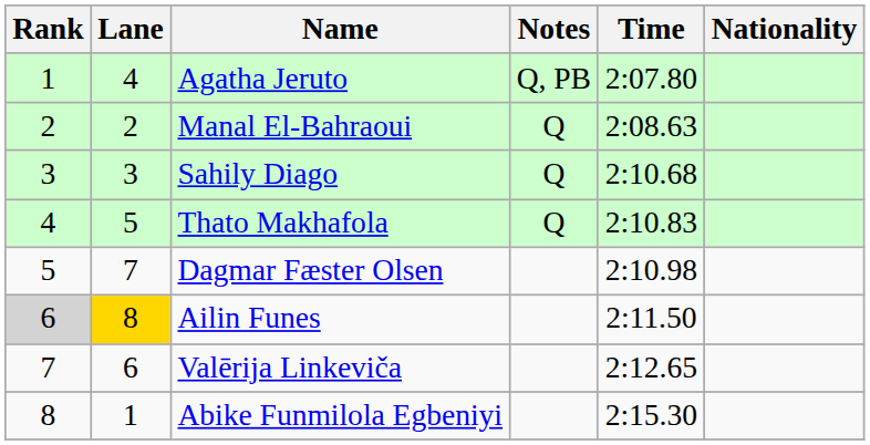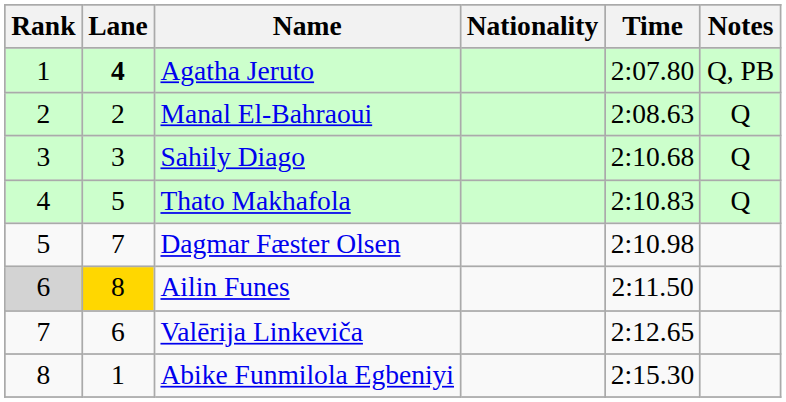 <table class="wikitable sortable" style="text-align:center">
 <tr>
 <th>Rank</th>
 <th>Lane</th>
 <th>Name</th>
+<th>Nationality</th>
+<th>Time</th>
 <th>Notes</th>
-<th>Time</th>
-<th>Nationality</th>
 </tr>
 <tr bgcolor=ccffcc>
 <td>1</td>
-<td>4</td>
+<td><strong>4</strong></td>
 <td align=left><a href='#'>Agatha Jeruto</a></td>
+<td align=left></td>
+<td>2:07.80</td>
 <td>Q, PB</td>
-<td>2:07.80</td>
-<td align=left></td>
 </tr>
 <tr bgcolor=ccffcc>
 <td>2</td>
 <td>2</td>
 <td align=left><a href='#'>Manal El-Bahraoui</a></td>
+<td align=left></td>
+<td>2:08.63</td>
 <td>Q</td>
-<td>2:08.63</td>
-<td align=left></td>
 </tr>
 <tr bgcolor=ccffcc>
 <td>3</td>
 <td>3</td>
 <td align=left><a href='#'>Sahily Diago</a></td>
+<td align=left></td>
+<td>2:10.68</td>
 <td>Q</td>
-<td>2:10.68</td>
-<td align=left></td>
 </tr>
 <tr bgcolor=ccffcc>
 <td>4</td>
 <td>5</td>
 <td align=left><a href='#'>Thato Makhafola</a></td>
+<td align=left></td>
+<td>2:10.83</td>
 <td>Q</td>
-<td>2:10.83</td>
-<td align=left></td>
 </tr>
 <tr>
 <td>5</td>
 <td>7</td>
 <td align=left><a href='#'>Dagmar Fæster Olsen</a></td>
+<td align=left></td>
+<td>2:10.98</td>
 <td></td>
-<td>2:10.98</td>
-<td align=left></td>
 </tr>
 <tr>
 <td style="background: lightgrey;">6</td>
 <td style="background: gold;">8</td>
 <td align=left><a href='#'>Ailin Funes</a></td>
+<td align=left></td>
+<td>2:11.50</td>
 <td></td>
-<td>2:11.50</td>
-<td align=left></td>
 </tr>
 <tr>
 <td>7</td>
 <td>6</td>
 <td align=left><a href='#'>Valērija Linkeviča</a></td>
+<td align=left></td>
+<td>2:12.65</td>
 <td></td>
-<td>2:12.65</td>
-<td align=left></td>
 </tr>
 <tr>
 <td>8</td>
 <td>1</td>
 <td align=left><a href='#'>Abike Funmilola Egbeniyi</a></td>
+<td align=left></td>
+<td>2:15.30</td>
 <td></td>
-<td>2:15.30</td>
-<td align=left></td>
 </tr>
 </table>
